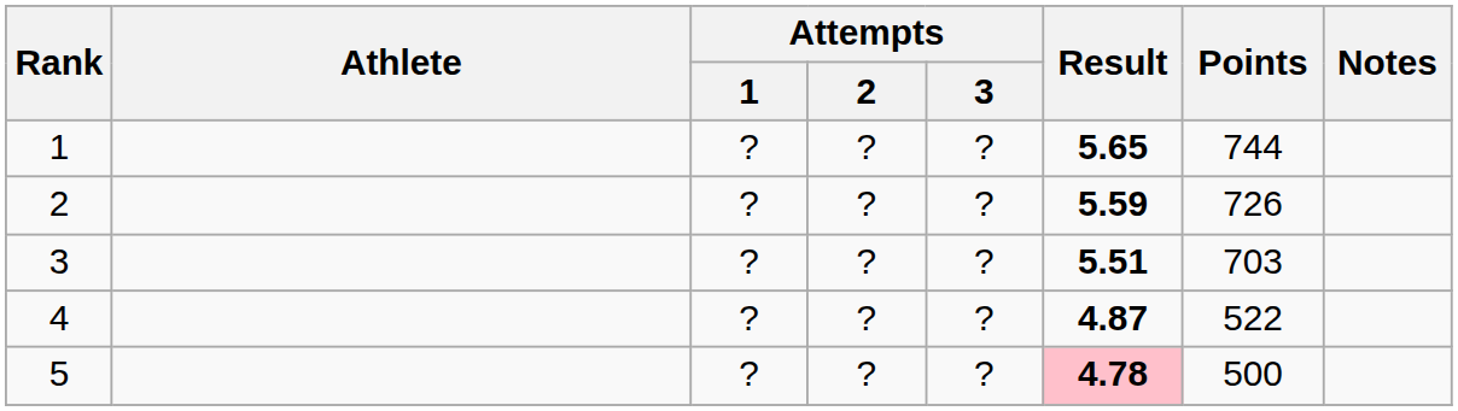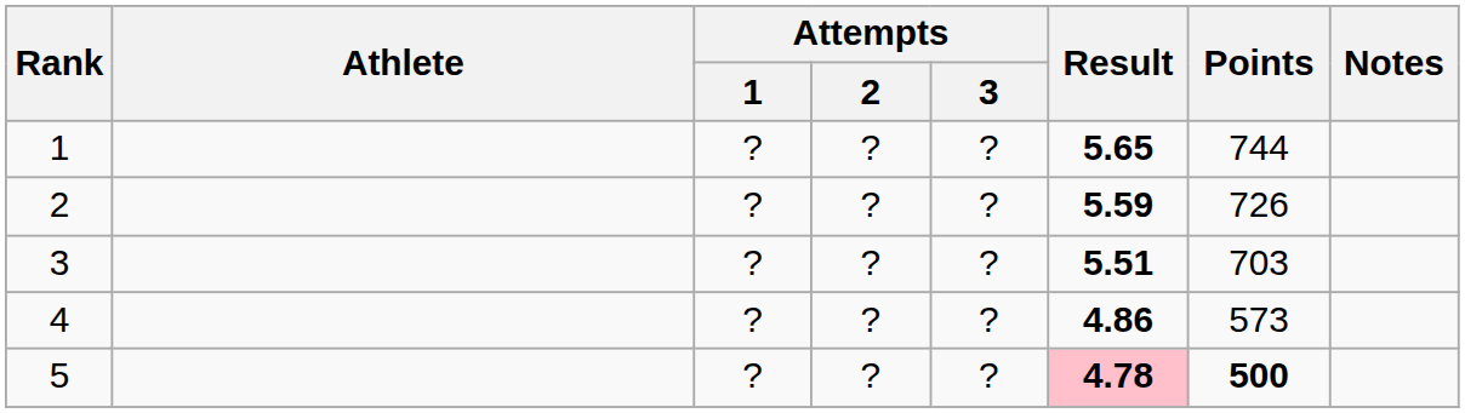 <table class="wikitable" style="text-align:center">
 <tr>
 <th rowspan=2 width=40>Rank</th>
 <th rowspan=2 width=250>Athlete</th>
 <th colspan=3>Attempts</th>
 <th rowspan=2 width=55>Result</th>
 <th rowspan=2 width=55>Points</th>
 <th rowspan=2 width=50>Notes</th>
 </tr>
 <tr>
 <th width=45>1</th>
 <th width=45>2</th>
 <th width=45>3</th>
 </tr>
 <tr>
 <td>1</td>
 <td align=left></td>
 <td>?</td>
 <td>?</td>
 <td>?</td>
 <td><strong>5.65</strong></td>
 <td>744</td>
 <td></td>
 </tr>
 <tr>
 <td>2</td>
 <td align=left></td>
 <td>?</td>
 <td>?</td>
 <td>?</td>
 <td><strong>5.59</strong></td>
 <td>726</td>
 <td></td>
 </tr>
 <tr>
 <td>3</td>
 <td align=left></td>
 <td>?</td>
 <td>?</td>
 <td>?</td>
 <td><strong>5.51</strong></td>
 <td>703</td>
 <td></td>
 </tr>
 <tr>
 <td>4</td>
 <td align=left></td>
 <td>?</td>
 <td>?</td>
 <td>?</td>
-<td><strong>4.87</strong></td>
-<td>522</td>
+<td><strong>4.86</strong></td>
+<td>573</td>
 <td></td>
 </tr>
 <tr>
 <td>5</td>
 <td align=left></td>
 <td>?</td>
 <td>?</td>
 <td>?</td>
 <td style="background: pink;"><strong>4.78</strong></td>
-<td>500</td>
+<td><strong>500</strong></td>
 <td></td>
 </tr>
 </table>
